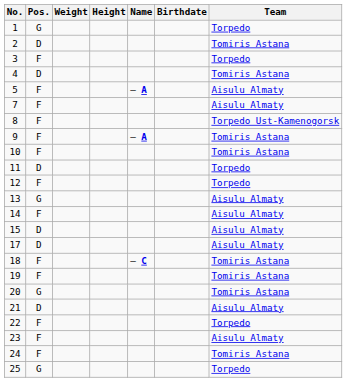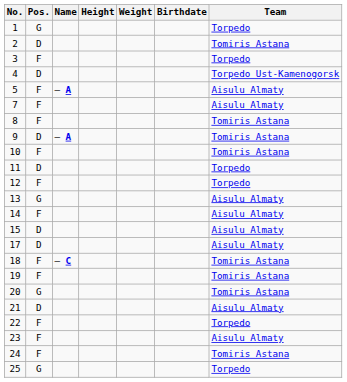 <table class="wikitable sortable" width="" style="font-size: 90%; text-align: center;">
 <tr>
 <th>No.</th>
 <th>Pos.</th>
+<th>Name</th>
+<th>Height</th>
 <th>Weight</th>
-<th>Height</th>
-<th>Name</th>
 <th>Birthdate</th>
 <th>Team</th>
 </tr>
 <tr>
 <td>1</td>
 <td>G</td>
+<td align=left></td>
 <td></td>
 <td></td>
-<td align=left></td>
 <td align=right></td>
 <td align=left> <a href='#'>Torpedo </a></td>
 </tr>
 <tr>
 <td>2</td>
 <td>D</td>
+<td align=left></td>
 <td></td>
 <td></td>
-<td align=left></td>
 <td align=right></td>
 <td align=left> <a href='#'>Tomiris Astana</a></td>
 </tr>
 <tr>
 <td>3</td>
 <td>F</td>
+<td align=left></td>
 <td></td>
 <td></td>
-<td align=left></td>
 <td align=right></td>
 <td align=left> <a href='#'>Torpedo </a></td>
 </tr>
 <tr>
 <td>4</td>
 <td>D</td>
+<td align=left></td>
 <td></td>
 <td></td>
-<td align=left></td>
 <td align=right></td>
-<td align=left> <a href='#'>Tomiris Astana</a></td>
+<td align=left> <a href='#'>Torpedo Ust-Kamenogorsk</a></td>
 </tr>
 <tr>
 <td>5</td>
 <td>F</td>
+<td align=left> – <a href='#'><strong>A</strong></a></td>
 <td></td>
 <td></td>
-<td align=left> – <a href='#'><strong>A</strong></a></td>
 <td align=right></td>
 <td align=left> <a href='#'>Aisulu Almaty</a></td>
 </tr>
 <tr>
 <td>7</td>
 <td>F</td>
+<td align=left></td>
 <td></td>
 <td></td>
-<td align=left></td>
 <td align=right></td>
 <td align=left> <a href='#'>Aisulu Almaty</a></td>
 </tr>
 <tr>
 <td>8</td>
 <td>F</td>
+<td align=left></td>
 <td></td>
 <td></td>
-<td align=left></td>
 <td align=right></td>
-<td align=left> <a href='#'>Torpedo Ust-Kamenogorsk</a></td>
+<td align=left> <a href='#'>Tomiris Astana</a></td>
 </tr>
 <tr>
 <td>9</td>
-<td>F</td>
+<td>D</td>
+<td align=left> – <a href='#'><strong>A</strong></a></td>
 <td></td>
 <td></td>
-<td align=left> – <a href='#'><strong>A</strong></a></td>
 <td align=right></td>
 <td align=left> <a href='#'>Tomiris Astana</a></td>
 </tr>
 <tr>
 <td>10</td>
 <td>F</td>
+<td align=left></td>
 <td></td>
 <td></td>
-<td align=left></td>
 <td align=right></td>
 <td align=left> <a href='#'>Tomiris Astana</a></td>
 </tr>
 <tr>
 <td>11</td>
 <td>D</td>
+<td align=left></td>
 <td></td>
 <td></td>
-<td align=left></td>
 <td align=right></td>
 <td align=left> <a href='#'>Torpedo </a></td>
 </tr>
 <tr>
 <td>12</td>
 <td>F</td>
+<td align=left></td>
 <td></td>
 <td></td>
-<td align=left></td>
 <td align=right></td>
 <td align=left> <a href='#'>Torpedo </a></td>
 </tr>
 <tr>
 <td>13</td>
 <td>G</td>
+<td align=left></td>
 <td></td>
 <td></td>
-<td align=left></td>
 <td align=right></td>
 <td align=left> <a href='#'>Aisulu Almaty</a></td>
 </tr>
 <tr>
 <td>14</td>
 <td>F</td>
+<td align=left></td>
 <td></td>
 <td></td>
-<td align=left></td>
 <td align=right></td>
 <td align=left> <a href='#'>Aisulu Almaty</a></td>
 </tr>
 <tr>
 <td>15</td>
 <td>D</td>
+<td align=left></td>
 <td></td>
 <td></td>
-<td align=left></td>
 <td align=right></td>
 <td align=left> <a href='#'>Aisulu Almaty</a></td>
 </tr>
 <tr>
 <td>17</td>
 <td>D</td>
+<td align=left></td>
 <td></td>
 <td></td>
-<td align=left></td>
 <td align=right></td>
 <td align=left> <a href='#'>Aisulu Almaty</a></td>
 </tr>
 <tr>
 <td>18</td>
 <td>F</td>
+<td align=left> – <a href='#'><strong>C</strong></a></td>
 <td></td>
 <td></td>
-<td align=left> – <a href='#'><strong>C</strong></a></td>
 <td align=right></td>
 <td align=left> <a href='#'>Tomiris Astana</a></td>
 </tr>
 <tr>
 <td>19</td>
 <td>F</td>
+<td align=left></td>
 <td></td>
 <td></td>
-<td align=left></td>
 <td align=right></td>
 <td align=left> <a href='#'>Tomiris Astana</a></td>
 </tr>
 <tr>
 <td>20</td>
 <td>G</td>
+<td align=left></td>
 <td></td>
 <td></td>
-<td align=left></td>
 <td align=right></td>
 <td align=left> <a href='#'>Tomiris Astana</a></td>
 </tr>
 <tr>
 <td>21</td>
 <td>D</td>
+<td align=left></td>
 <td></td>
 <td></td>
-<td align=left></td>
 <td align=right></td>
 <td align=left> <a href='#'>Aisulu Almaty</a></td>
 </tr>
 <tr>
 <td>22</td>
 <td>F</td>
+<td align=left></td>
 <td></td>
 <td></td>
-<td align=left></td>
 <td align=right></td>
 <td align=left> <a href='#'>Torpedo </a></td>
 </tr>
 <tr>
 <td>23</td>
 <td>F</td>
+<td align=left></td>
 <td></td>
 <td></td>
-<td align=left></td>
 <td align=right></td>
 <td align=left> <a href='#'>Aisulu Almaty</a></td>
 </tr>
 <tr>
 <td>24</td>
 <td>F</td>
+<td align=left></td>
 <td></td>
 <td></td>
-<td align=left></td>
 <td align=right></td>
 <td align=left> <a href='#'>Tomiris Astana</a></td>
 </tr>
 <tr>
 <td>25</td>
 <td>G</td>
+<td align=left></td>
 <td></td>
 <td></td>
-<td align=left></td>
 <td align=right></td>
 <td align=left> <a href='#'>Torpedo </a></td>
 </tr>
 </table>
